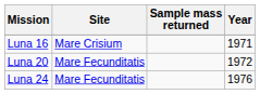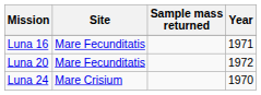 <table class="wikitable floatright">
 <tr>
 <th>Mission</th>
 <th>Site</th>
 <th>Sample mass<br>returned</th>
 <th>Year</th>
 </tr>
 <tr>
 </tr>
 <tr>
 <td><a href='#'>Luna 16</a></td>
-<td><a href='#'>Mare Crisium</a></td>
+<td><a href='#'>Mare Fecunditatis</a></td>
 <td align="right"></td>
 <td align="right">1971</td>
 </tr>
 <tr>
 <td><a href='#'>Luna 20</a></td>
 <td><a href='#'>Mare Fecunditatis</a></td>
 <td align="right"></td>
 <td align="right">1972</td>
 </tr>
 <tr>
 <td><a href='#'>Luna 24</a></td>
-<td><a href='#'>Mare Fecunditatis</a></td>
+<td><a href='#'>Mare Crisium</a></td>
 <td align="right"></td>
-<td align="right">1976</td>
+<td align="right">1970</td>
 </tr>
 </table>
